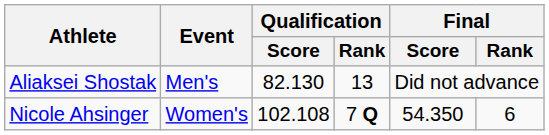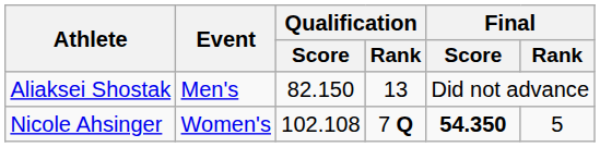 <table class=wikitable style=font-size:90%;text-align:center>
 <tr>
 <th rowspan=2>Athlete</th>
 <th rowspan=2>Event</th>
 <th colspan=2>Qualification</th>
 <th colspan=2>Final</th>
 </tr>
 <tr style=font-size:95%>
 <th>Score</th>
 <th>Rank</th>
 <th>Score</th>
 <th>Rank</th>
 </tr>
 <tr>
 <td align=left><a href='#'>Aliaksei Shostak</a></td>
 <td align=left><a href='#'>Men's</a></td>
-<td>82.130</td>
+<td>82.150</td>
 <td>13</td>
 <td colspan=2>Did not advance</td>
 </tr>
 <tr>
 <td align=left><a href='#'>Nicole Ahsinger</a></td>
 <td align=left><a href='#'>Women's</a></td>
 <td>102.108</td>
 <td>7 <strong>Q</strong></td>
-<td>54.350</td>
-<td>6</td>
+<td><strong>54.350</strong></td>
+<td>5</td>
 </tr>
 </table>
